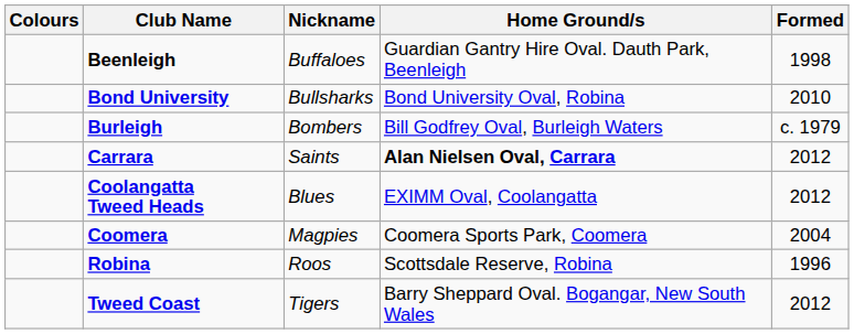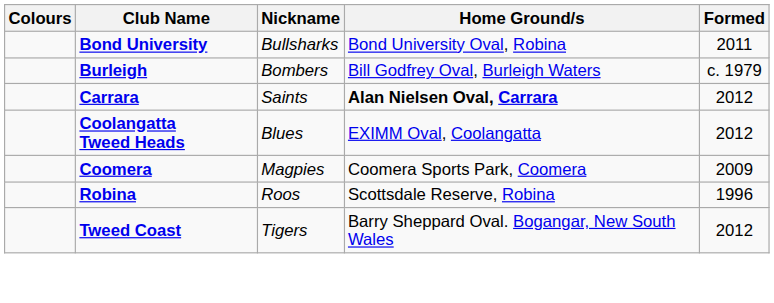 <table class="wikitable sortable" style="font-size:90%">
 <tr>
 <th width="050px">Colours</th>
 <th width="150px">Club Name</th>
 <th width="050px">Nickname</th>
 <th width="300px">Home Ground/s</th>
 <th width="050px">Formed</th>
 </tr>
 <tr>
 <td style="text-align:center;"></td>
-<td><strong>Beenleigh</strong></td>
-<td><em>Buffaloes</em></td>
-<td>Guardian Gantry Hire Oval. Dauth Park, <a href='#'>Beenleigh</a></td>
-<td style="text-align:center;">1998</td>
-</tr>
-<tr>
-<td style="text-align:center;"></td>
 <td><strong><a href='#'>Bond University</a></strong></td>
 <td><em>Bullsharks</em></td>
 <td><a href='#'>Bond University Oval</a>,  <a href='#'>Robina</a></td>
-<td style="text-align:center;">2010</td>
+<td style="text-align:center;">2011</td>
 </tr>
 <tr>
 <td style="text-align:center;"></td>
 <td><strong><a href='#'>Burleigh</a></strong> </td>
 <td><em>Bombers</em></td>
 <td><a href='#'>Bill Godfrey Oval</a>, <a href='#'>Burleigh Waters</a></td>
 <td style="text-align:center;">c. 1979</td>
 </tr>
 <tr>
 <td style="text-align:center;"></td>
 <td><strong><a href='#'>Carrara</a></strong></td>
 <td><em>Saints</em></td>
 <td><strong>Alan Nielsen Oval, <a href='#'>Carrara</a></strong></td>
 <td style="text-align:center;">2012</td>
 </tr>
 <tr>
 <td style="text-align:center;"></td>
 <td><strong><a href='#'>Coolangatta<br>Tweed Heads</a></strong></td>
 <td><em>Blues</em></td>
 <td><a href='#'>EXIMM Oval</a>, <a href='#'>Coolangatta</a></td>
 <td style="text-align:center;">2012</td>
 </tr>
 <tr>
 <td></td>
 <td><strong><a href='#'>Coomera</a></strong></td>
 <td><em>Magpies</em></td>
 <td>Coomera Sports Park, <a href='#'>Coomera</a></td>
-<td style="text-align:center;">2004</td>
+<td style="text-align:center;">2009</td>
 </tr>
 <tr>
 <td style="text-align:center;"></td>
 <td><strong><a href='#'>Robina</a></strong></td>
 <td><em>Roos</em></td>
 <td>Scottsdale Reserve, <a href='#'>Robina</a></td>
 <td style="text-align:center;">1996</td>
 </tr>
 <tr>
 <td style="text-align:center;"></td>
 <td><strong><a href='#'>Tweed Coast</a></strong></td>
 <td><em>Tigers</em></td>
 <td>Barry Sheppard Oval. <a href='#'>Bogangar, New South Wales</a></td>
 <td style="text-align:center;">2012</td>
 </tr>
 </table>
